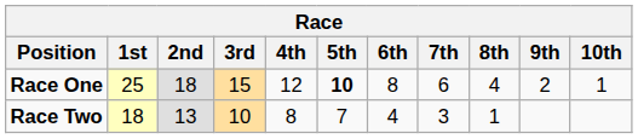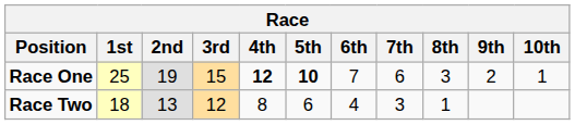 <table class="wikitable" style="font-size:85%; text-align:center">
 <tr>
 <th colspan=11>Race</th>
 </tr>
 <tr>
 <th>Position</th>
 <th> 1st </th>
 <th> 2nd </th>
 <th> 3rd </th>
 <th> 4th </th>
 <th> 5th </th>
 <th> 6th </th>
 <th> 7th </th>
 <th> 8th </th>
 <th> 9th </th>
 <th> 10th </th>
 </tr>
 <tr>
 <td align="left"><strong>Race One</strong></td>
 <td style="background:#FFFFBF;">25</td>
-<td style="background:#DFDFDF;">18</td>
+<td style="background:#DFDFDF;">19</td>
 <td style="background:#FFDF9F;">15</td>
-<td>12</td>
+<td><strong>12</strong></td>
 <td><strong>10</strong></td>
-<td>8</td>
+<td>7</td>
 <td>6</td>
-<td>4</td>
+<td>3</td>
 <td>2</td>
 <td>1</td>
 </tr>
 <tr>
 <td align="left"><strong>Race Two</strong></td>
 <td style="background:#FFFFBF;">18</td>
 <td style="background:#DFDFDF;">13</td>
-<td style="background:#FFDF9F;">10</td>
+<td style="background:#FFDF9F;">12</td>
 <td>8</td>
-<td>7</td>
+<td>6</td>
 <td>4</td>
 <td>3</td>
 <td>1</td>
 <td></td>
 <td></td>
 </tr>
 </table>
